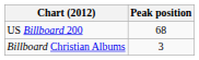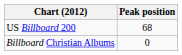 <table class="wikitable sortable">
 <tr>
 <th>Chart (2012)</th>
 <th>Peak position</th>
 </tr>
 <tr>
 <td>US <a href='#'><em>Billboard</em> 200</a></td>
 <td align="center">68</td>
 </tr>
 <tr>
 <td><em>Billboard</em> <a href='#'>Christian Albums</a></td>
-<td align="center">3</td>
+<td align="center">0</td>
 </tr>
 </table>
